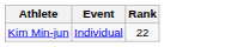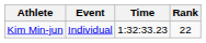 <table class="wikitable" style="font-size:90%">
 <tr>
 <th>Athlete</th>
 <th>Event</th>
+<th>Time</th>
 <th>Rank</th>
 </tr>
 <tr align=center>
 <td align=left><a href='#'>Kim Min-jun</a></td>
 <td align=left><a href='#'>Individual</a></td>
+<td>1:32:33.23</td>
 <td>22</td>
 </tr>
 </table>
